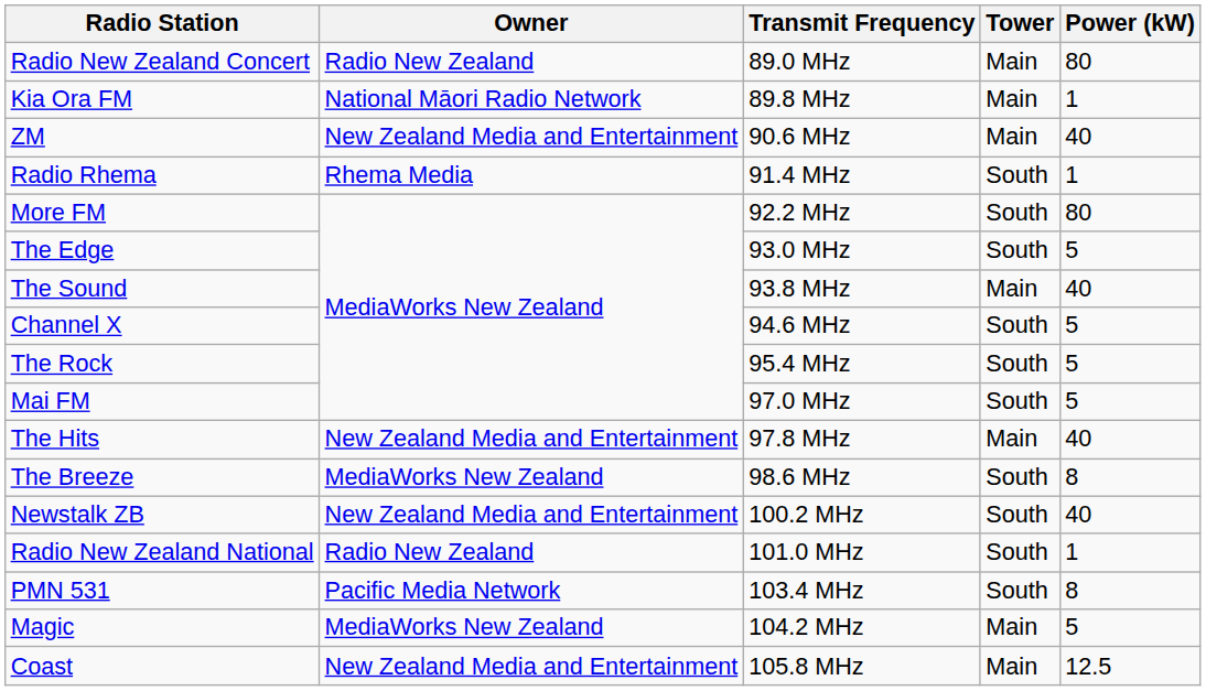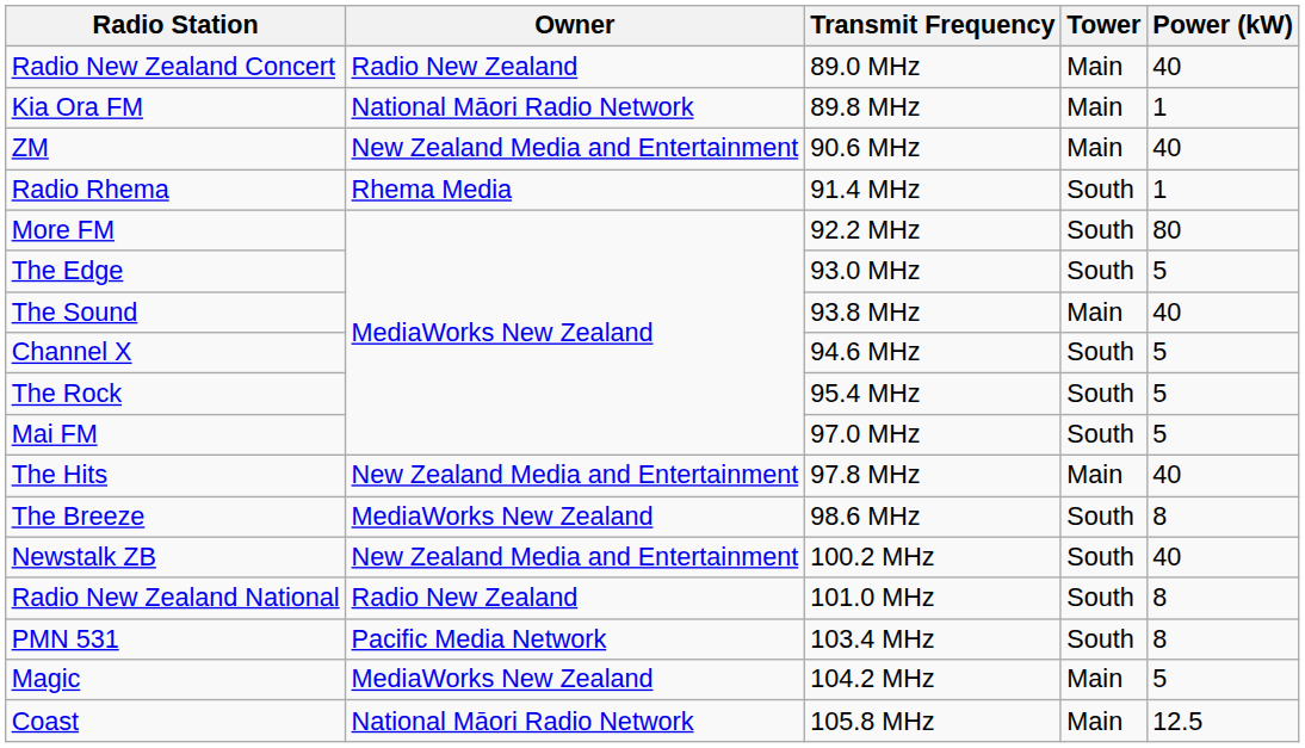 <table class="wikitable">
 <tr>
 <th>Radio Station</th>
 <th>Owner</th>
 <th>Transmit Frequency</th>
 <th>Tower</th>
 <th>Power (kW)</th>
 </tr>
 <tr>
 <td><a href='#'>Radio New Zealand Concert</a></td>
 <td><a href='#'>Radio New Zealand</a></td>
 <td>89.0 MHz</td>
 <td>Main</td>
-<td>80</td>
+<td>40</td>
 </tr>
 <tr>
 <td><a href='#'>Kia Ora FM</a></td>
 <td><a href='#'>National Māori Radio Network</a></td>
 <td>89.8 MHz</td>
 <td>Main</td>
 <td>1</td>
 </tr>
 <tr>
 <td><a href='#'>ZM</a></td>
 <td><a href='#'>New Zealand Media and Entertainment</a></td>
 <td>90.6 MHz</td>
 <td>Main</td>
 <td>40</td>
 </tr>
 <tr>
 <td><a href='#'>Radio Rhema</a></td>
 <td><a href='#'>Rhema Media</a></td>
 <td>91.4 MHz</td>
 <td>South</td>
 <td>1</td>
 </tr>
 <tr>
 <td><a href='#'>More FM</a></td>
 <td rowspan=6><a href='#'>MediaWorks New Zealand</a></td>
 <td>92.2 MHz</td>
 <td>South</td>
 <td>80</td>
 </tr>
 <tr>
 <td><a href='#'>The Edge</a></td>
 <td>93.0 MHz</td>
 <td>South</td>
 <td>5</td>
 </tr>
 <tr>
 <td><a href='#'>The Sound</a></td>
 <td>93.8 MHz</td>
 <td>Main</td>
 <td>40</td>
 </tr>
 <tr>
 <td><a href='#'>Channel X</a></td>
 <td>94.6 MHz</td>
 <td>South</td>
 <td>5</td>
 </tr>
 <tr>
 <td><a href='#'>The Rock</a></td>
 <td>95.4 MHz</td>
 <td>South</td>
 <td>5</td>
 </tr>
 <tr>
 <td><a href='#'>Mai FM</a></td>
 <td>97.0 MHz</td>
 <td>South</td>
 <td>5</td>
 </tr>
 <tr>
 <td><a href='#'>The Hits</a></td>
 <td><a href='#'>New Zealand Media and Entertainment</a></td>
 <td>97.8 MHz</td>
 <td>Main</td>
 <td>40</td>
 </tr>
 <tr>
 <td><a href='#'>The Breeze</a></td>
 <td><a href='#'>MediaWorks New Zealand</a></td>
 <td>98.6 MHz</td>
 <td>South</td>
 <td>8</td>
 </tr>
 <tr>
 <td><a href='#'>Newstalk ZB</a></td>
 <td><a href='#'>New Zealand Media and Entertainment</a></td>
 <td>100.2 MHz</td>
 <td>South</td>
 <td>40</td>
 </tr>
 <tr>
 <td><a href='#'>Radio New Zealand National</a></td>
 <td><a href='#'>Radio New Zealand</a></td>
 <td>101.0 MHz</td>
 <td>South</td>
-<td>1</td>
+<td>8</td>
 </tr>
 <tr>
 <td><a href='#'>PMN 531</a></td>
 <td><a href='#'>Pacific Media Network</a></td>
 <td>103.4 MHz</td>
 <td>South</td>
 <td>8</td>
 </tr>
 <tr>
 <td><a href='#'>Magic</a></td>
 <td><a href='#'>MediaWorks New Zealand</a></td>
 <td>104.2 MHz</td>
 <td>Main</td>
 <td>5</td>
 </tr>
 <tr>
 <td><a href='#'>Coast</a></td>
-<td><a href='#'>New Zealand Media and Entertainment</a></td>
+<td><a href='#'>National Māori Radio Network</a></td>
 <td>105.8 MHz</td>
 <td>Main</td>
 <td>12.5</td>
 </tr>
 </table>
